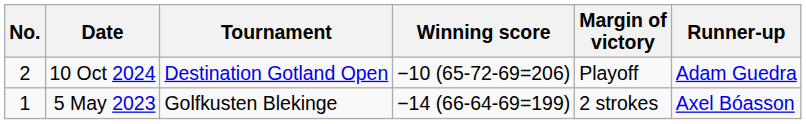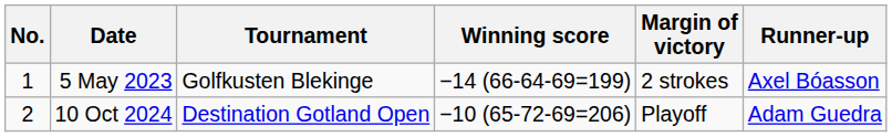 <table class="wikitable" style="font-size:95%;">
 <tr>
 <th>No.</th>
 <th>Date</th>
 <th>Tournament</th>
 <th>Winning score</th>
 <th>Margin of<br>victory</th>
 <th>Runner-up</th>
 </tr>
 <tr>
+<td align=center>1</td>
+<td align=right>5 May <a href='#'>2023</a></td>
+<td>Golfkusten Blekinge</td>
+<td>−14 (66-64-69=199)</td>
+<td>2 strokes</td>
+<td> <a href='#'>Axel Bóasson</a></td>
+</tr>
+<tr>
 <td align=center>2</td>
 <td align=right>10 Oct <a href='#'>2024</a></td>
 <td><a href='#'>Destination Gotland Open</a></td>
 <td>−10 (65-72-69=206)</td>
 <td>Playoff</td>
 <td> <a href='#'>Adam Guedra</a></td>
 </tr>
-<tr>
-<td align=center>1</td>
-<td align=right>5 May <a href='#'>2023</a></td>
-<td>Golfkusten Blekinge</td>
-<td>−14 (66-64-69=199)</td>
-<td>2 strokes</td>
-<td> <a href='#'>Axel Bóasson</a></td>
-</tr>
 </table>
